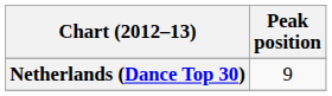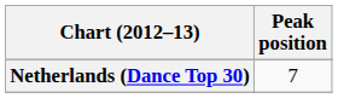 <table class="wikitable sortable plainrowheaders" style="text-align:center">
 <tr>
 <th scope="col">Chart (2012–13)</th>
 <th scope="col">Peak<br>position</th>
 </tr>
 <tr>
 </tr>
 <tr>
 </tr>
 <tr>
 </tr>
 <tr>
 </tr>
 <tr>
 </tr>
 <tr>
 </tr>
 <tr>
 <th scope="row">Netherlands (<a href='#'>Dance Top 30</a>)</th>
-<td>9</td>
+<td>7</td>
 </tr>
 <tr>
 </tr>
 </table>
